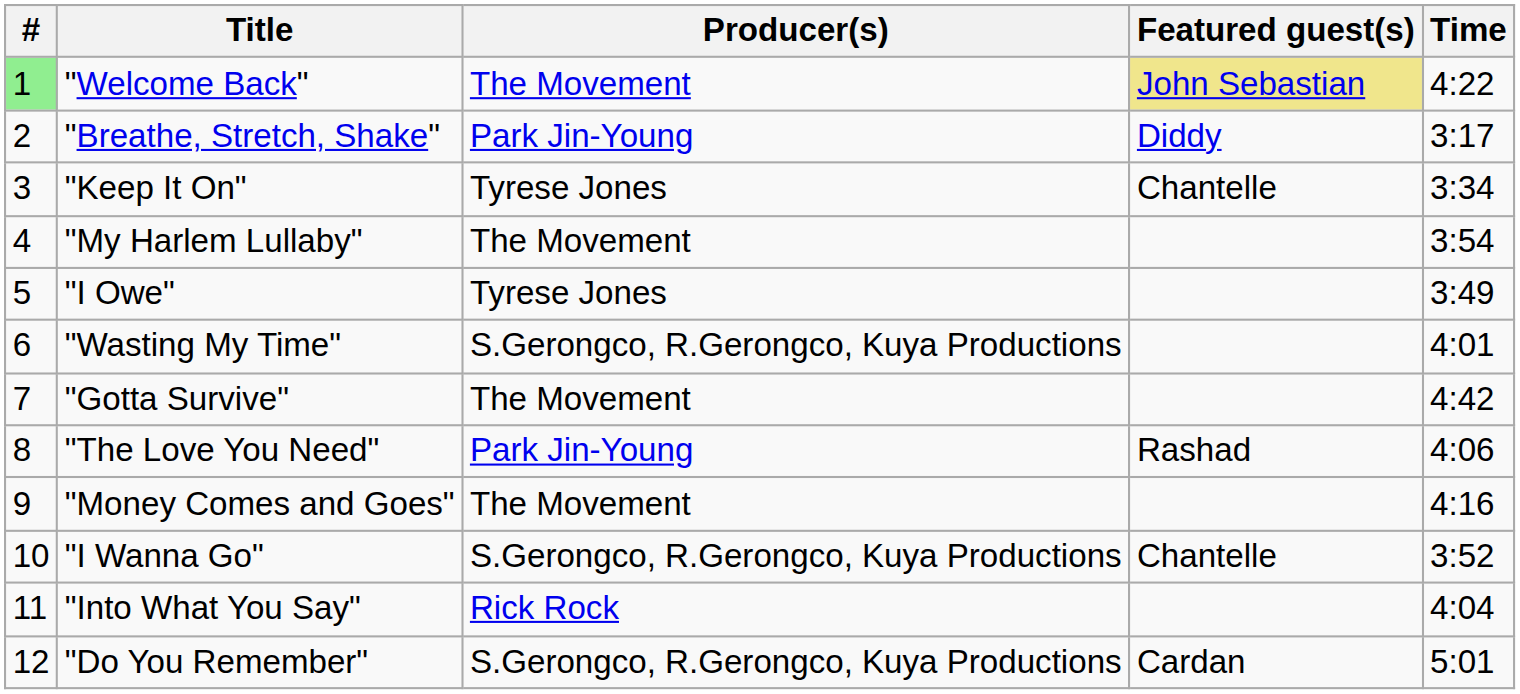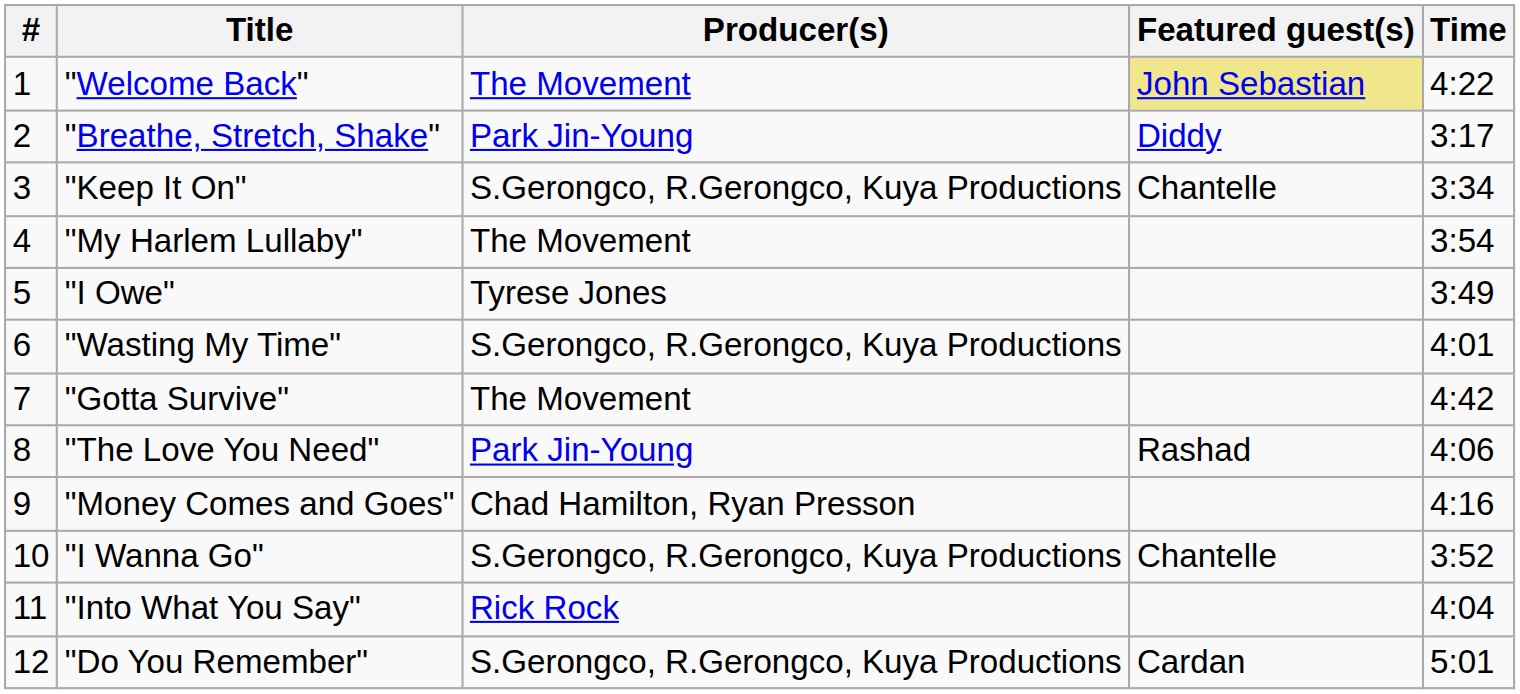 <table class="wikitable">
 <tr>
 <th align="center">#</th>
 <th align="center">Title</th>
 <th align="center">Producer(s)</th>
 <th align="center">Featured guest(s)</th>
 <th align="center">Time</th>
 </tr>
 <tr>
-<td style="background: lightgreen;">1</td>
+<td>1</td>
 <td>"<a href='#'>Welcome Back</a>"</td>
 <td><a href='#'>The Movement</a></td>
 <td style="background: khaki;"><a href='#'>John Sebastian</a></td>
 <td>4:22</td>
 </tr>
 <tr>
 <td>2</td>
 <td>"<a href='#'>Breathe, Stretch, Shake</a>"</td>
 <td><a href='#'>Park Jin-Young</a></td>
 <td><a href='#'>Diddy</a></td>
 <td>3:17</td>
 </tr>
 <tr>
 <td>3</td>
 <td>"Keep It On"</td>
-<td>Tyrese Jones</td>
+<td>S.Gerongco, R.Gerongco, Kuya Productions</td>
 <td>Chantelle</td>
 <td>3:34</td>
 </tr>
 <tr>
 <td>4</td>
 <td>"My Harlem Lullaby"</td>
 <td>The Movement</td>
 <td></td>
 <td>3:54</td>
 </tr>
 <tr>
 <td>5</td>
 <td>"I Owe"</td>
 <td>Tyrese Jones</td>
 <td></td>
 <td>3:49</td>
 </tr>
 <tr>
 <td>6</td>
 <td>"Wasting My Time"</td>
 <td>S.Gerongco, R.Gerongco, Kuya Productions</td>
 <td></td>
 <td>4:01</td>
 </tr>
 <tr>
 <td>7</td>
 <td>"Gotta Survive"</td>
 <td>The Movement</td>
 <td></td>
 <td>4:42</td>
 </tr>
 <tr>
 <td>8</td>
 <td>"The Love You Need"</td>
 <td><a href='#'>Park Jin-Young</a></td>
 <td>Rashad</td>
 <td>4:06</td>
 </tr>
 <tr>
 <td>9</td>
 <td>"Money Comes and Goes"</td>
-<td>The Movement</td>
+<td>Chad Hamilton, Ryan Presson</td>
 <td></td>
 <td>4:16</td>
 </tr>
 <tr>
 <td>10</td>
 <td>"I Wanna Go"</td>
 <td>S.Gerongco, R.Gerongco, Kuya Productions</td>
 <td>Chantelle</td>
 <td>3:52</td>
 </tr>
 <tr>
 <td>11</td>
 <td>"Into What You Say"</td>
 <td><a href='#'>Rick Rock</a></td>
 <td></td>
 <td>4:04</td>
 </tr>
 <tr>
 <td>12</td>
 <td>"Do You Remember"</td>
 <td>S.Gerongco, R.Gerongco, Kuya Productions</td>
 <td>Cardan</td>
 <td>5:01</td>
 </tr>
 </table>
